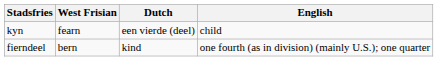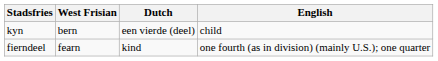 <table class="wikitable">
 <tr>
 <th>Stadsfries</th>
 <th>West Frisian</th>
 <th>Dutch</th>
 <th>English</th>
 </tr>
 <tr>
 <td>kyn</td>
-<td>fearn</td>
+<td>bern</td>
 <td>een vierde (deel)</td>
 <td>child</td>
 </tr>
 <tr>
 <td>fierndeel</td>
-<td>bern</td>
+<td>fearn</td>
 <td>kind</td>
 <td>one fourth (as in division) (mainly U.S.); one quarter</td>
 </tr>
 </table>
